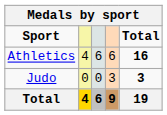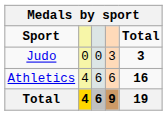 <table class=wikitable style="font-size:90%; float:right;clear:right;margin-left:0.5em;">
 <tr bgcolor=efefef>
 <th colspan=5>Medals by sport</th>
 </tr>
 <tr style="text-align:center;">
 <td><strong>Sport</strong></td>
 <td style="background:#f7f6a8;"></td>
 <td style="background:#dce5e5;"></td>
 <td style="background:#ffdab9;"></td>
 <td><strong>Total</strong></td>
 </tr>
 <tr style="text-align:center;">
+<td><a href='#'>Judo</a></td>
+<td style="background:#F7F6A8;">0</td>
+<td style="background:#DCE5E5;">0</td>
+<td style="background:#FFDAB9;">3</td>
+<td><strong>3</strong></td>
+</tr>
+<tr style="text-align:center;">
 <td><a href='#'>Athletics</a></td>
 <td style="background:#F7F6A8;">4</td>
 <td style="background:#DCE5E5;">6</td>
 <td style="background:#FFDAB9;">6</td>
 <td><strong>16</strong></td>
-</tr>
-<tr style="text-align:center;">
-<td><a href='#'>Judo</a></td>
-<td style="background:#F7F6A8;">0</td>
-<td style="background:#DCE5E5;">0</td>
-<td style="background:#FFDAB9;">3</td>
-<td><strong>3</strong></td>
 </tr>
 <tr style="text-align:center;">
 <th>Total</th>
 <th style="background:gold;">4</th>
 <th style="background:silver;">6</th>
 <th style="background:#c96;">9</th>
 <th>19</th>
 </tr>
 </table>
